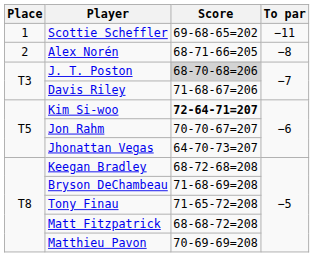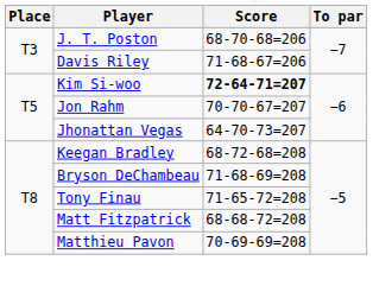 <table class="wikitable">
 <tr>
 <th>Place</th>
 <th>Player</th>
 <th>Score</th>
 <th>To par</th>
 </tr>
 <tr>
-<td align=center>1</td>
-<td> <a href='#'>Scottie Scheffler</a></td>
-<td>69-68-65=202</td>
-<td align=center>−11</td>
-</tr>
-<tr>
-<td align=center>2</td>
-<td> <a href='#'>Alex Norén</a></td>
-<td>68-71-66=205</td>
-<td align=center>−8</td>
-</tr>
-<tr>
 <td rowspan=2 align=center>T3</td>
 <td> <a href='#'>J. T. Poston</a></td>
-<td style="background: lightgrey;">68-70-68=206</td>
+<td>68-70-68=206</td>
 <td rowspan=2 align=center>−7</td>
 </tr>
 <tr>
 <td> <a href='#'>Davis Riley</a></td>
 <td>71-68-67=206</td>
 </tr>
 <tr>
 <td rowspan=3 align=center>T5</td>
 <td> <a href='#'>Kim Si-woo</a></td>
 <td><strong>72-64-71=207</strong></td>
 <td rowspan=3 align=center>−6</td>
 </tr>
 <tr>
 <td> <a href='#'>Jon Rahm</a></td>
 <td>70-70-67=207</td>
 </tr>
 <tr>
 <td> <a href='#'>Jhonattan Vegas</a></td>
 <td>64-70-73=207</td>
 </tr>
 <tr>
 <td rowspan=5 align=center>T8</td>
 <td> <a href='#'>Keegan Bradley</a></td>
 <td>68-72-68=208</td>
 <td rowspan=5 align=center>−5</td>
 </tr>
 <tr>
 <td> <a href='#'>Bryson DeChambeau</a></td>
 <td>71-68-69=208</td>
 </tr>
 <tr>
 <td> <a href='#'>Tony Finau</a></td>
 <td>71-65-72=208</td>
 </tr>
 <tr>
 <td> <a href='#'>Matt Fitzpatrick</a></td>
 <td>68-68-72=208</td>
 </tr>
 <tr>
 <td> <a href='#'>Matthieu Pavon</a></td>
 <td>70-69-69=208</td>
 </tr>
 </table>
